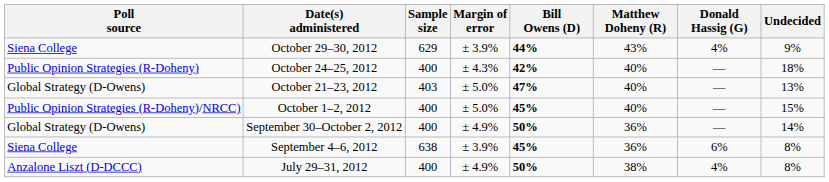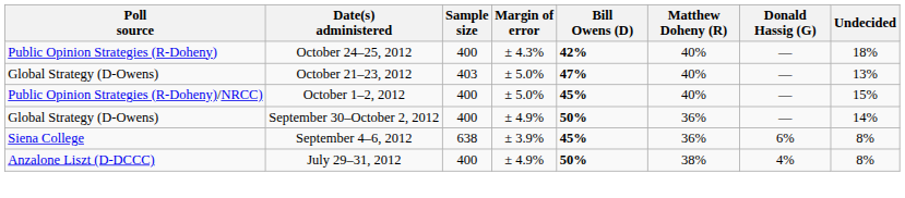 <table class="wikitable">
 <tr>
 <th>Poll<br>source</th>
 <th>Date(s)<br>administered</th>
 <th>Sample<br>size</th>
 <th>Margin of<br>error</th>
 <th style="width:100px;">Bill<br>Owens (D)</th>
 <th style="width:100px;">Matthew<br>Doheny (R)</th>
 <th style="width:100px;">Donald<br>Hassig (G)</th>
 <th>Undecided</th>
-</tr>
-<tr>
-<td><a href='#'>Siena College</a></td>
-<td align=center>October 29–30, 2012</td>
-<td align=center>629</td>
-<td align=center>± 3.9%</td>
-<td><strong>44%</strong></td>
-<td align=center>43%</td>
-<td align=center>4%</td>
-<td align=center>9%</td>
 </tr>
 <tr>
 <td><a href='#'>Public Opinion Strategies (R-Doheny)</a></td>
 <td align=center>October 24–25, 2012</td>
 <td align=center>400</td>
 <td align=center>± 4.3%</td>
 <td><strong>42%</strong></td>
 <td align=center>40%</td>
 <td align=center>—</td>
 <td align=center>18%</td>
 </tr>
 <tr>
 <td>Global Strategy (D-Owens)</td>
 <td align=center>October 21–23, 2012</td>
 <td align=center>403</td>
 <td align=center>± 5.0%</td>
 <td><strong>47%</strong></td>
 <td align=center>40%</td>
 <td align=center>—</td>
 <td align=center>13%</td>
 </tr>
 <tr>
 <td><a href='#'>Public Opinion Strategies (R-Doheny)</a>/<a href='#'>NRCC)</a></td>
 <td align=center>October 1–2, 2012</td>
 <td align=center>400</td>
 <td align=center>± 5.0%</td>
 <td><strong>45%</strong></td>
 <td align=center>40%</td>
 <td align=center>—</td>
 <td align=center>15%</td>
 </tr>
 <tr>
 <td>Global Strategy (D-Owens)</td>
 <td align=center>September 30–October 2, 2012</td>
 <td align=center>400</td>
 <td align=center>± 4.9%</td>
 <td><strong>50%</strong></td>
 <td align=center>36%</td>
 <td align=center>—</td>
 <td align=center>14%</td>
 </tr>
 <tr>
 <td><a href='#'>Siena College</a></td>
 <td align=center>September 4–6, 2012</td>
 <td align=center>638</td>
 <td align=center>± 3.9%</td>
 <td><strong>45%</strong></td>
 <td align=center>36%</td>
 <td align=center>6%</td>
 <td align=center>8%</td>
 </tr>
 <tr>
 <td><a href='#'>Anzalone Liszt (D-DCCC)</a></td>
 <td align=center>July 29–31, 2012</td>
 <td align=center>400</td>
 <td align=center>± 4.9%</td>
 <td><strong>50%</strong></td>
 <td align=center>38%</td>
 <td align=center>4%</td>
 <td align=center>8%</td>
 </tr>
 </table>
